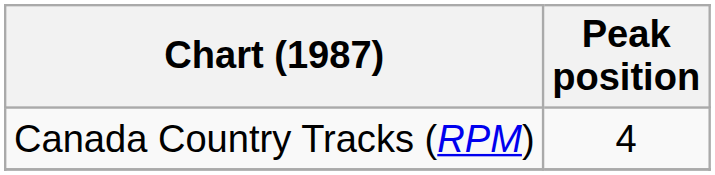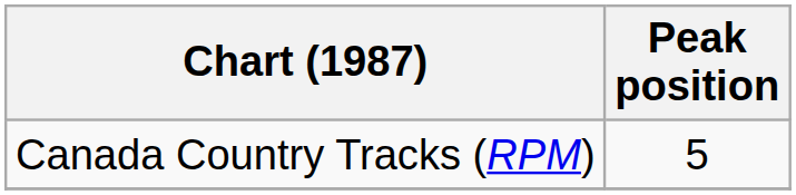 <table class="wikitable sortable">
 <tr>
 <th align="left">Chart (1987)</th>
 <th align="center">Peak<br>position</th>
 </tr>
 <tr>
 <td align="left">Canada Country Tracks (<em><a href='#'>RPM</a></em>)</td>
-<td align="center">4</td>
+<td align="center">5</td>
 </tr>
 <tr>
 </tr>
 <tr>
 </tr>
 </table>
